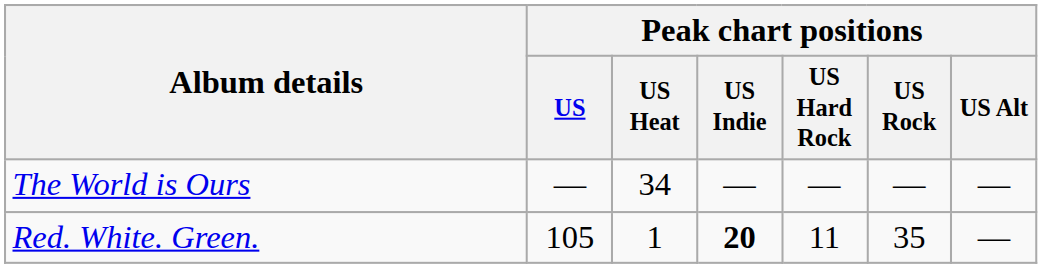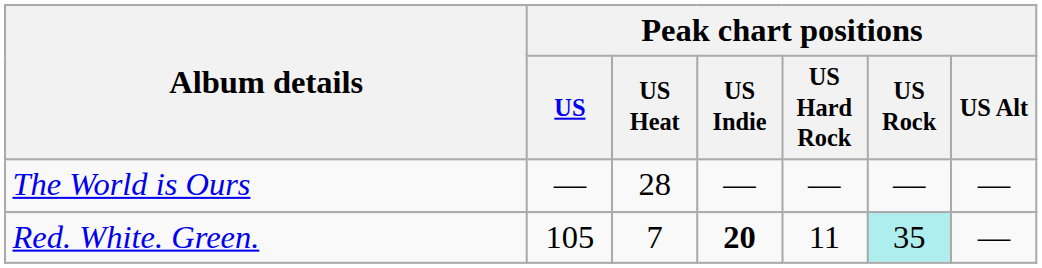 <table class="wikitable" style="text-align:center;">
 <tr>
 <th rowspan =  2 width = 250>Album details</th>
 <th colspan =  6>Peak chart positions</th>
 </tr>
 <tr>
 <th style = "width:3em;font-size:75%"><a href='#'>US</a></th>
 <th style = "width:3em;font-size:75%">US Heat</th>
 <th style = "width:3em;font-size:75%">US Indie</th>
 <th style = "width:3em;font-size:75%">US Hard Rock</th>
 <th style = "width:3em;font-size:75%">US Rock</th>
 <th style = "width:3em;font-size:75%">US Alt</th>
 </tr>
 <tr>
 <td align=left><em><a href='#'>The World is Ours</a></em><br></td>
 <td>—</td>
-<td>34</td>
+<td>28</td>
 <td>—</td>
 <td>—</td>
 <td>—</td>
 <td>—</td>
 </tr>
 <tr>
 <td align=left><em><a href='#'>Red. White. Green.</a></em><br></td>
 <td>105</td>
-<td>1</td>
+<td>7</td>
 <td><strong>20</strong></td>
 <td>11</td>
-<td>35</td>
+<td style="background: paleturquoise;">35</td>
 <td>—</td>
 </tr>
 </table>
